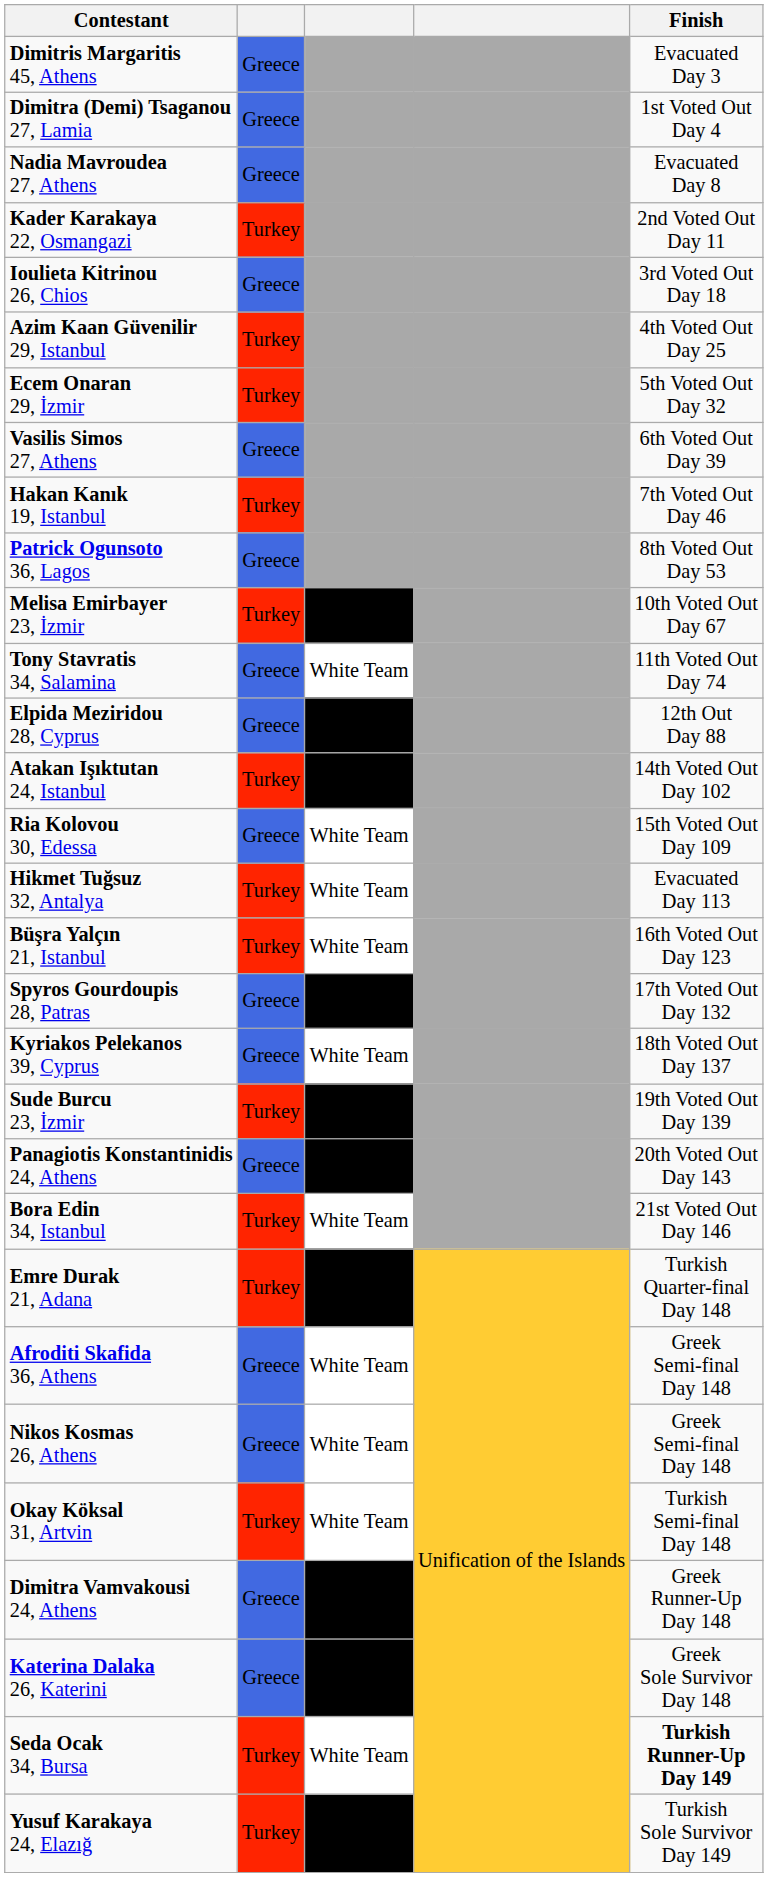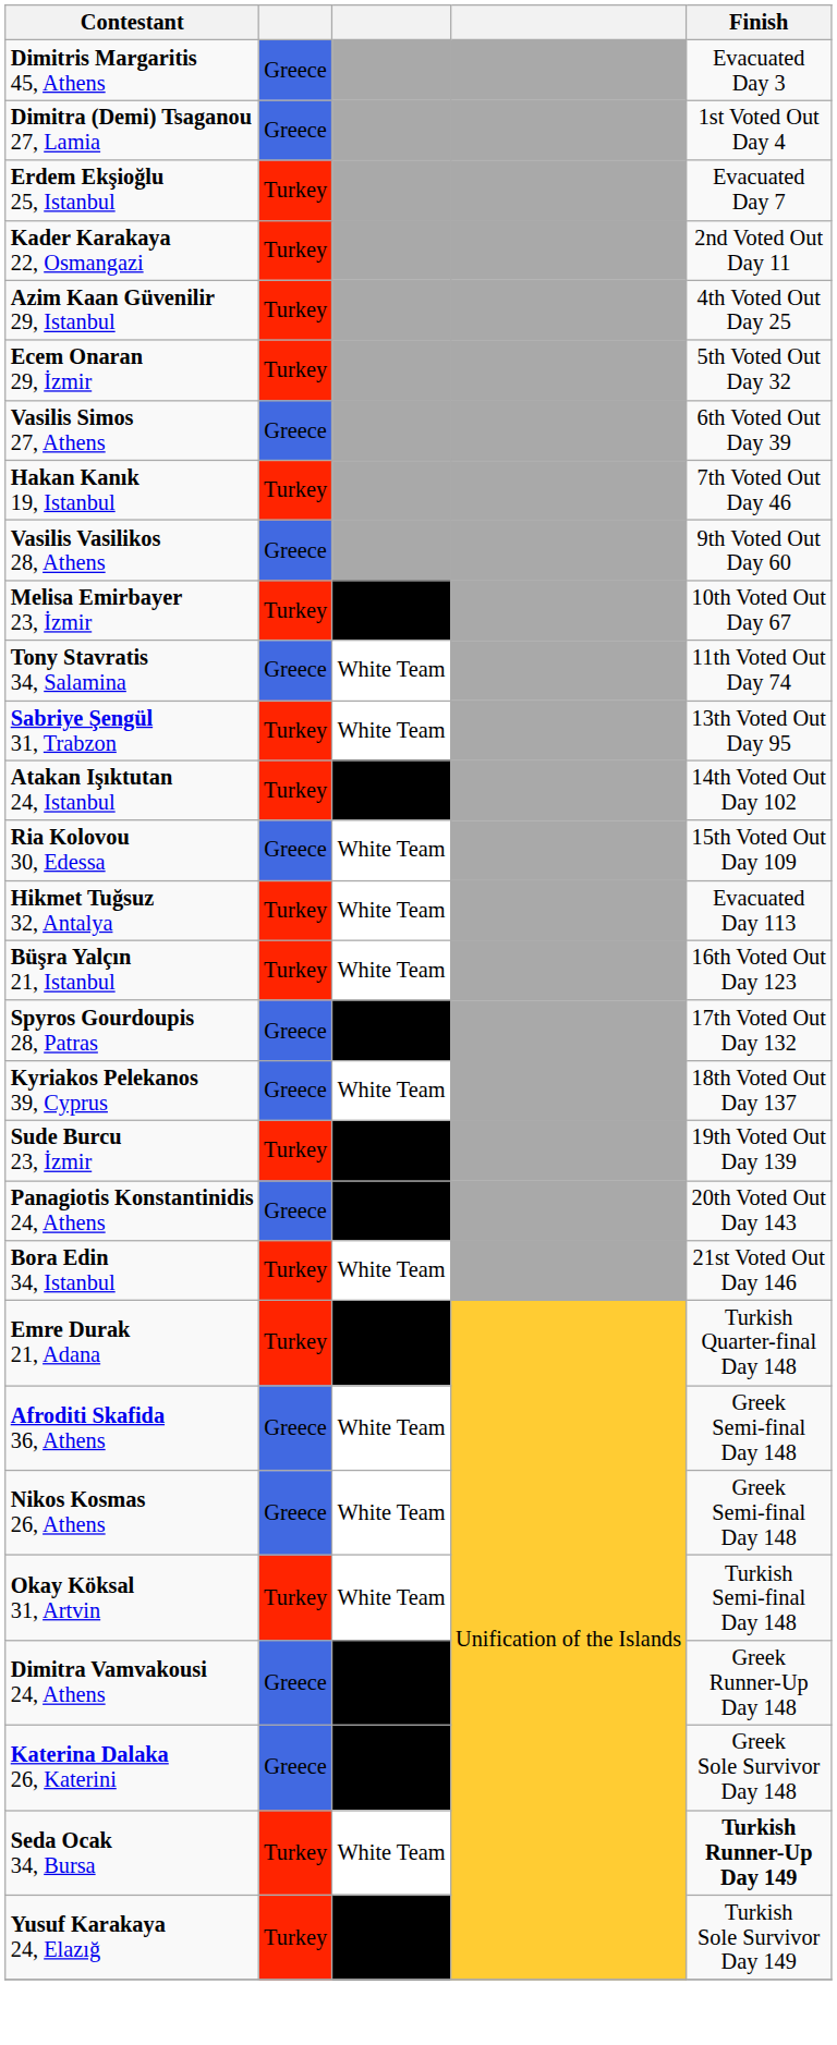 <table class="wikitable sortable mw-collapsible" style="margin:auto; text-align:center">
 <tr>
 <th>Contestant</th>
 <th></th>
 <th></th>
 <th></th>
 <th>Finish</th>
 </tr>
 <tr>
 <td align="left"><strong>Dimitris Margaritis</strong><br>45, <a href='#'>Athens</a></td>
 <td bgcolor="#4169E1" align=center><span>Greece</span></td>
 <td bgcolor="darkgray"></td>
 <td bgcolor="darkgray"></td>
 <td>Evacuated<br>Day 3</td>
 </tr>
 <tr>
 <td align="left"><strong>Dimitra (Demi) Tsaganou</strong><br>27, <a href='#'>Lamia</a></td>
 <td bgcolor="#4169E1" align=center><span>Greece</span></td>
 <td bgcolor="darkgray"></td>
 <td bgcolor="darkgray"></td>
 <td>1st Voted Out<br>Day 4</td>
 </tr>
 <tr>
-<td align="left"><strong>Nadia Mavroudea</strong><br>27, <a href='#'>Athens</a></td>
-<td bgcolor="#4169E1" align=center><span>Greece</span></td>
+<td align="left"><strong>Erdem Ekşioğlu</strong><br>25, <a href='#'>Istanbul</a></td>
+<td bgcolor="#FF2400" align=center><span>Turkey</span></td>
 <td bgcolor="darkgray"></td>
 <td bgcolor="darkgray"></td>
-<td>Evacuated <br>Day 8</td>
+<td>Evacuated <br>Day 7</td>
 </tr>
 <tr>
 <td align="left"><strong>Kader Karakaya</strong><br>22, <a href='#'>Osmangazi</a></td>
 <td bgcolor="#FF2400" align=center><span>Turkey</span></td>
 <td bgcolor="darkgray"></td>
 <td bgcolor="darkgray"></td>
 <td>2nd Voted Out<br>Day 11</td>
-</tr>
-<tr>
-<td align="left"><strong>Ioulieta Kitrinou</strong><br>26, <a href='#'>Chios</a></td>
-<td bgcolor="#4169E1" align=center><span>Greece</span></td>
-<td bgcolor="darkgray"></td>
-<td bgcolor="darkgray"></td>
-<td>3rd Voted Out<br>Day 18</td>
 </tr>
 <tr>
 <td align="left"><strong>Azim Kaan Güvenilir</strong><br>29, <a href='#'>Istanbul</a></td>
 <td bgcolor="#FF2400" align=center><span>Turkey</span></td>
 <td bgcolor="darkgray"></td>
 <td bgcolor="darkgray"></td>
 <td>4th Voted Out<br>Day 25</td>
 </tr>
 <tr>
 <td align="left"><strong>Ecem Onaran</strong><br>29, <a href='#'>İzmir</a></td>
 <td bgcolor="#FF2400" align=center><span>Turkey</span></td>
 <td bgcolor="darkgray"></td>
 <td bgcolor="darkgray"></td>
 <td>5th Voted Out<br>Day 32</td>
 </tr>
 <tr>
 <td align="left"><strong>Vasilis Simos</strong><br> 27, <a href='#'>Athens</a></td>
 <td bgcolor="#4169E1" align=center><span>Greece</span></td>
 <td bgcolor="darkgray"></td>
 <td bgcolor="darkgray"></td>
 <td>6th Voted Out<br>Day 39</td>
 </tr>
 <tr>
 <td align="left"><strong>Hakan Kanık</strong><br>19, <a href='#'>Istanbul</a></td>
 <td bgcolor="#FF2400" align=center><span>Turkey</span></td>
 <td bgcolor="darkgray"></td>
 <td bgcolor="darkgray"></td>
 <td>7th Voted Out<br>Day 46</td>
 </tr>
 <tr>
-<td align="left"><strong><a href='#'>Patrick Ogunsoto</a></strong><br> 36, <a href='#'>Lagos</a></td>
+<td align="left"><strong>Vasilis Vasilikos</strong><br> 28, <a href='#'>Athens</a></td>
 <td bgcolor="#4169E1" align=center><span>Greece</span></td>
 <td bgcolor="darkgray"></td>
 <td bgcolor="darkgray"></td>
-<td>8th Voted Out<br>Day 53</td>
+<td>9th Voted Out<br>Day 60</td>
 </tr>
 <tr>
 <td align="left"><strong>Melisa Emirbayer</strong><br>23, <a href='#'>İzmir</a></td>
 <td bgcolor="#FF2400" align=center><span>Turkey</span></td>
 <td bgcolor="#000000" align="center"><span>Black Team</span></td>
 <td bgcolor="darkgray"></td>
 <td>10th Voted Out<br>Day 67</td>
 </tr>
 <tr>
 <td align="left"><strong>Tony Stavratis</strong><br>34, <a href='#'>Salamina</a></td>
 <td bgcolor="#4169E1" align=center><span>Greece</span></td>
 <td bgcolor="#FFFFFF" align="center"><span>White Team</span></td>
 <td bgcolor="darkgray"></td>
 <td>11th Voted Out<br>Day 74</td>
 </tr>
 <tr>
-<td align="left"><strong>Elpida Meziridou</strong><br> 28, <a href='#'>Cyprus</a></td>
-<td bgcolor="#4169E1" align=center><span>Greece</span></td>
-<td bgcolor="#000000" align="center"><span>Black Team</span></td>
+<td align="left"><strong><a href='#'>Sabriye Şengül</a></strong><br>31, <a href='#'>Trabzon</a><br></td>
+<td bgcolor="#FF2400" align=center><span>Turkey</span></td>
+<td bgcolor="#FFFFFF" align="center"><span>White Team</span></td>
 <td bgcolor="darkgray"></td>
-<td>12th Out<br>Day 88</td>
+<td>13th Voted Out<br>Day 95</td>
 </tr>
 <tr>
 <td align="left"><strong>Atakan Işıktutan</strong><br>24, <a href='#'>Istanbul</a></td>
 <td bgcolor="#FF2400" align=center><span>Turkey</span></td>
 <td bgcolor="#000000" align="center"><span>Black Team</span></td>
 <td bgcolor="darkgray"></td>
 <td>14th Voted Out<br>Day 102</td>
 </tr>
 <tr>
 <td align="left"><strong>Ria Kolovou</strong><br>30, <a href='#'>Edessa</a></td>
 <td bgcolor="#4169E1" align=center><span>Greece</span></td>
 <td bgcolor="#FFFFFF" align="center"><span>White Team</span></td>
 <td bgcolor="darkgray"></td>
 <td>15th Voted Out<br>Day 109</td>
 </tr>
 <tr>
 <td align="left"><strong>Hikmet Tuğsuz</strong><br>32, <a href='#'>Antalya</a></td>
 <td bgcolor="#FF2400" align=center><span>Turkey</span></td>
 <td bgcolor="#FFFFFF" align="center"><span>White Team</span></td>
 <td bgcolor="darkgray"></td>
 <td>Evacuated <br>Day 113</td>
 </tr>
 <tr>
 <td align="left"><strong>Büşra Yalçın</strong><br>21, <a href='#'>Istanbul</a></td>
 <td bgcolor="#FF2400" align=center><span>Turkey</span></td>
 <td bgcolor="#FFFFFF" align="center"><span>White Team</span></td>
 <td bgcolor="darkgray"></td>
 <td>16th Voted Out<br>Day 123</td>
 </tr>
 <tr>
 <td align="left"><strong>Spyros Gourdoupis</strong><br> 28, <a href='#'>Patras</a></td>
 <td bgcolor="#4169E1" align=center><span>Greece</span></td>
 <td bgcolor="#000000" align="center"><span>Black Team</span></td>
 <td bgcolor="darkgray"></td>
 <td>17th Voted Out<br>Day 132</td>
 </tr>
 <tr>
 <td align="left"><strong>Kyriakos Pelekanos</strong><br>39, <a href='#'>Cyprus</a></td>
 <td bgcolor="#4169E1" align=center><span>Greece</span></td>
 <td bgcolor="#FFFFFF" align="center"><span>White Team</span></td>
 <td bgcolor="darkgray"></td>
 <td>18th Voted Out<br>Day 137</td>
 </tr>
 <tr>
 <td align="left"><strong>Sude Burcu</strong><br>23, <a href='#'>İzmir</a></td>
 <td bgcolor="#FF2400" align=center><span>Turkey</span></td>
 <td bgcolor="#000000" align="center"><span>Black Team</span></td>
 <td bgcolor="darkgray"></td>
 <td>19th Voted Out<br>Day 139</td>
 </tr>
 <tr>
 <td align="left"><strong>Panagiotis Konstantinidis</strong><br>24, <a href='#'>Athens</a></td>
 <td bgcolor="#4169E1" align=center><span>Greece</span></td>
 <td bgcolor="#000000" align="center"><span>Black Team</span></td>
 <td bgcolor="darkgray"></td>
 <td>20th Voted Out <br>Day 143</td>
 </tr>
 <tr>
 <td align="left"><strong>Bora Edin</strong><br>34, <a href='#'>Istanbul</a></td>
 <td bgcolor="#FF2400" align=center><span>Turkey</span></td>
 <td bgcolor="#FFFFFF" align="center"><span>White Team</span></td>
 <td bgcolor="darkgray"></td>
 <td>21st Voted Out<br>Day 146</td>
 </tr>
 <tr>
 <td align="left"><strong>Emre Durak</strong><br>21, <a href='#'>Adana</a><br></td>
 <td bgcolor="#FF2400" align=center><span>Turkey</span></td>
 <td bgcolor="#000000" align="center"><span>Black Team</span></td>
 <td rowspan="8" bgcolor="#FFCC33">Unification of the Islands</td>
 <td>Turkish<br>Quarter-final<br>Day 148</td>
 </tr>
 <tr>
 <td align="left"><strong><a href='#'>Afroditi Skafida</a></strong><br>36, <a href='#'>Athens</a></td>
 <td bgcolor="#4169E1" align=center><span>Greece</span></td>
 <td bgcolor="#FFFFFF" align="center"><span>White Team</span></td>
 <td>Greek<br>Semi-final<br>Day 148</td>
 </tr>
 <tr>
 <td align="left"><strong>Nikos Kosmas</strong><br>26, <a href='#'>Athens</a></td>
 <td bgcolor="#4169E1" align=center><span>Greece</span></td>
 <td bgcolor="#FFFFFF" align="center"><span>White Team</span></td>
 <td>Greek<br>Semi-final<br>Day 148</td>
 </tr>
 <tr>
 <td align="left"><strong>Okay Köksal</strong><br>31, <a href='#'>Artvin</a></td>
 <td bgcolor="#FF2400" align=center><span>Turkey</span></td>
 <td bgcolor="#FFFFFF" align="center"><span>White Team</span></td>
 <td>Turkish<br>Semi-final<br>Day 148</td>
 </tr>
 <tr>
 <td align="left"><strong>Dimitra Vamvakousi</strong><br> 24, <a href='#'>Athens</a></td>
 <td bgcolor="#4169E1" align=center><span>Greece</span></td>
 <td bgcolor="#000000" align="center"><span>Black Team</span></td>
 <td>Greek<br>Runner-Up<br>Day 148</td>
 </tr>
 <tr>
 <td align="left"><strong><a href='#'>Katerina Dalaka</a></strong><br>26, <a href='#'>Katerini</a><br></td>
 <td bgcolor="#4169E1" align=center><span>Greece</span></td>
 <td bgcolor="#000000" align="center"><span>Black Team</span></td>
 <td>Greek<br>Sole Survivor<br>Day 148</td>
 </tr>
 <tr>
 <td align="left"><strong>Seda Ocak</strong><br>34, <a href='#'>Bursa</a></td>
 <td bgcolor="#FF2400" align=center><span>Turkey</span></td>
 <td bgcolor="#FFFFFF" align="center"><span>White Team</span></td>
 <td><strong>Turkish <br>Runner-Up<br>Day 149</strong></td>
 </tr>
 <tr>
 <td align="left"><strong>Yusuf Karakaya</strong><br>24, <a href='#'>Elazığ</a></td>
 <td bgcolor="#FF2400" align=center><span>Turkey</span></td>
 <td bgcolor="#000000" align="center"><span>Black Team</span></td>
 <td>Turkish <br>Sole Survivor<br>Day 149</td>
 </tr>
 <tr>
 </tr>
 </table>
